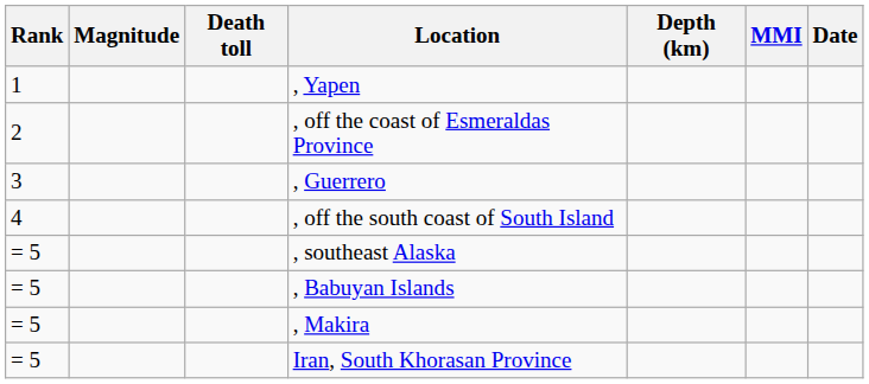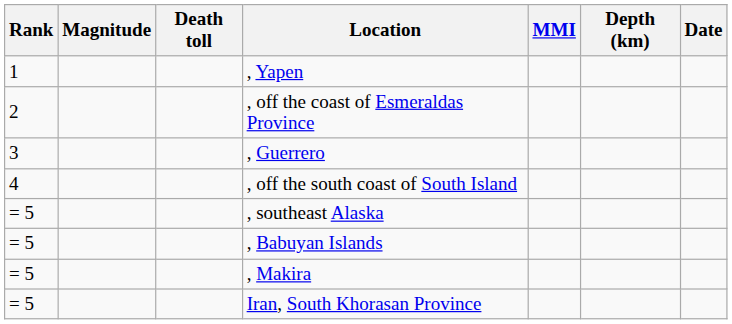 <table class="sortable wikitable" style="font-size:100%;">
 <tr>
 <th>Rank</th>
 <th>Magnitude</th>
 <th>Death toll</th>
 <th>Location</th>
+<th><a href='#'>MMI</a></th>
 <th>Depth (km)</th>
-<th><a href='#'>MMI</a></th>
 <th>Date</th>
 </tr>
 <tr>
 <td>1</td>
 <td></td>
 <td></td>
 <td>, <a href='#'>Yapen</a></td>
 <td></td>
 <td></td>
 <td></td>
 </tr>
 <tr>
 <td>2</td>
 <td></td>
 <td></td>
 <td>, off the coast of <a href='#'>Esmeraldas Province</a></td>
 <td></td>
 <td></td>
 <td></td>
 </tr>
 <tr>
 <td>3</td>
 <td></td>
 <td></td>
 <td>, <a href='#'>Guerrero</a></td>
 <td></td>
 <td></td>
 <td></td>
 </tr>
 <tr>
 <td>4</td>
 <td></td>
 <td></td>
 <td>, off the south coast of <a href='#'>South Island</a></td>
 <td></td>
 <td></td>
 <td></td>
 </tr>
 <tr>
 <td>= 5</td>
 <td></td>
 <td></td>
 <td>, southeast <a href='#'>Alaska</a></td>
 <td></td>
 <td></td>
 <td></td>
 </tr>
 <tr>
 <td>= 5</td>
 <td></td>
 <td></td>
 <td>, <a href='#'>Babuyan Islands</a></td>
 <td></td>
 <td></td>
 <td></td>
 </tr>
 <tr>
 <td>= 5</td>
 <td></td>
 <td></td>
 <td>, <a href='#'>Makira</a></td>
 <td></td>
 <td></td>
 <td></td>
 </tr>
 <tr>
 <td>= 5</td>
 <td></td>
 <td></td>
 <td> <a href='#'>Iran</a>, <a href='#'>South Khorasan Province</a></td>
 <td></td>
 <td></td>
 <td></td>
 </tr>
 </table>
